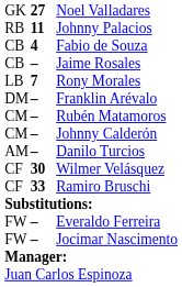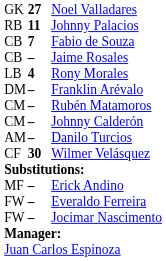 <table cellspacing="0" cellpadding="0" style="font-size:90%; margin:auto;">
 <tr>
 <td colspan=4></td>
 </tr>
 <tr>
 <th width = "25"></th>
 <th width = "25"></th>
 </tr>
 <tr>
 <td>GK</td>
 <td><strong>27</strong></td>
 <td> <a href='#'>Noel Valladares</a></td>
 </tr>
 <tr>
 <td>RB</td>
 <td><strong>11</strong></td>
 <td> <a href='#'>Johnny Palacios</a></td>
 </tr>
 <tr>
 <td>CB</td>
-<td><strong>4</strong></td>
+<td><strong>7</strong></td>
 <td> <a href='#'>Fabio de Souza</a></td>
 </tr>
 <tr>
 <td>CB</td>
 <td><strong>–</strong></td>
 <td> <a href='#'>Jaime Rosales</a></td>
 </tr>
 <tr>
 <td>LB</td>
-<td><strong>7</strong></td>
+<td><strong>4</strong></td>
 <td> <a href='#'>Rony Morales</a></td>
 </tr>
 <tr>
 <td>DM</td>
 <td><strong>–</strong></td>
 <td> <a href='#'>Franklin Arévalo</a></td>
 </tr>
 <tr>
 <td>CM</td>
 <td><strong>–</strong></td>
 <td> <a href='#'>Rubén Matamoros</a></td>
 </tr>
 <tr>
 <td>CM</td>
 <td><strong>–</strong></td>
 <td> <a href='#'>Johnny Calderón</a></td>
 <td></td>
 <td></td>
 </tr>
 <tr>
 <td>AM</td>
 <td><strong>–</strong></td>
 <td> <a href='#'>Danilo Turcios</a></td>
 </tr>
 <tr>
 <td>CF</td>
 <td><strong>30</strong></td>
 <td> <a href='#'>Wilmer Velásquez</a></td>
 <td></td>
 <td></td>
 </tr>
 <tr>
-<td>CF</td>
-<td><strong>33</strong></td>
-<td> <a href='#'>Ramiro Bruschi</a></td>
+<td colspan = 3><strong>Substitutions:</strong></td>
+</tr>
+<tr>
+<td>MF</td>
+<td><strong>–</strong></td>
+<td> <a href='#'>Erick Andino</a></td>
 <td></td>
 <td></td>
-</tr>
-<tr>
-<td colspan = 3><strong>Substitutions:</strong></td>
 </tr>
 <tr>
 <td>FW</td>
 <td><strong>–</strong></td>
 <td> <a href='#'>Everaldo Ferreira</a></td>
 <td></td>
 <td></td>
 </tr>
 <tr>
 <td>FW</td>
 <td><strong>–</strong></td>
 <td> <a href='#'>Jocimar Nascimento</a></td>
 <td></td>
 <td></td>
 </tr>
 <tr>
 <td colspan=3><strong>Manager:</strong></td>
 </tr>
 <tr>
 <td colspan=3> <a href='#'>Juan Carlos Espinoza</a></td>
 </tr>
 </table>
